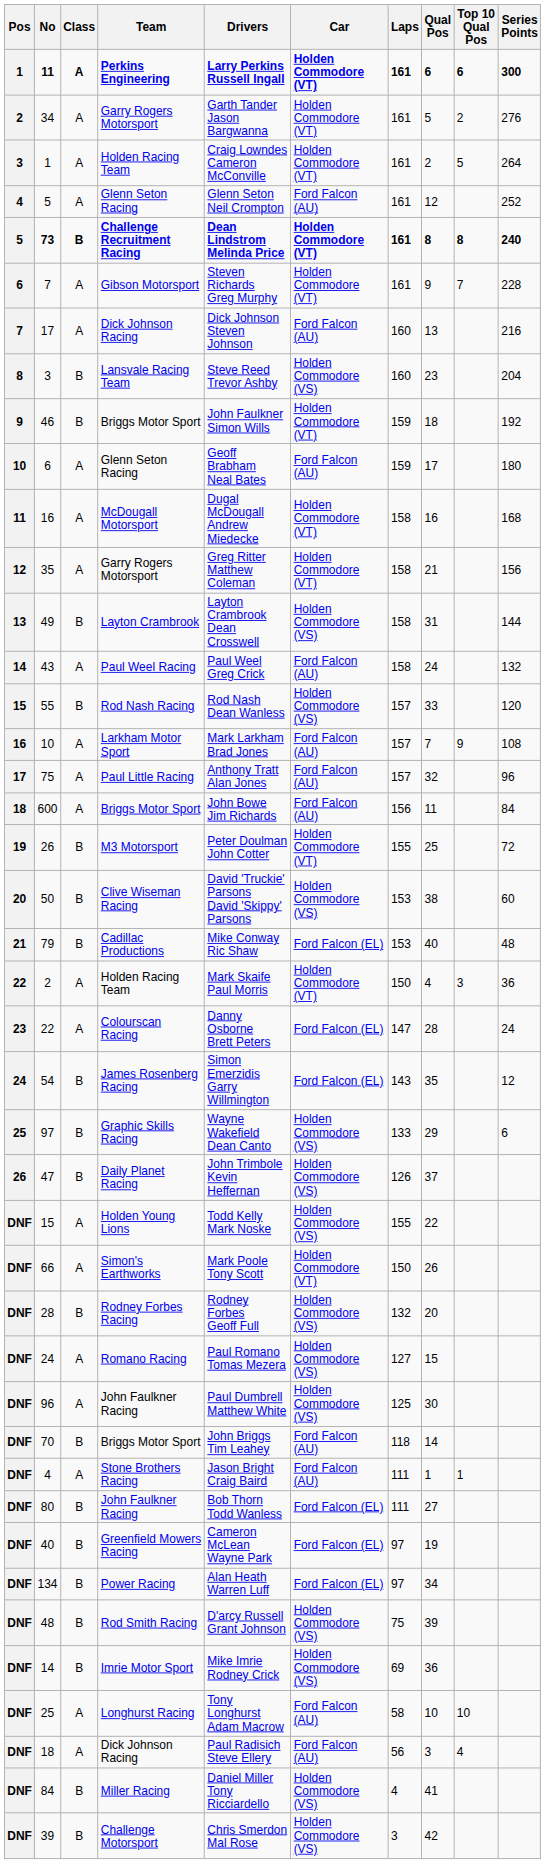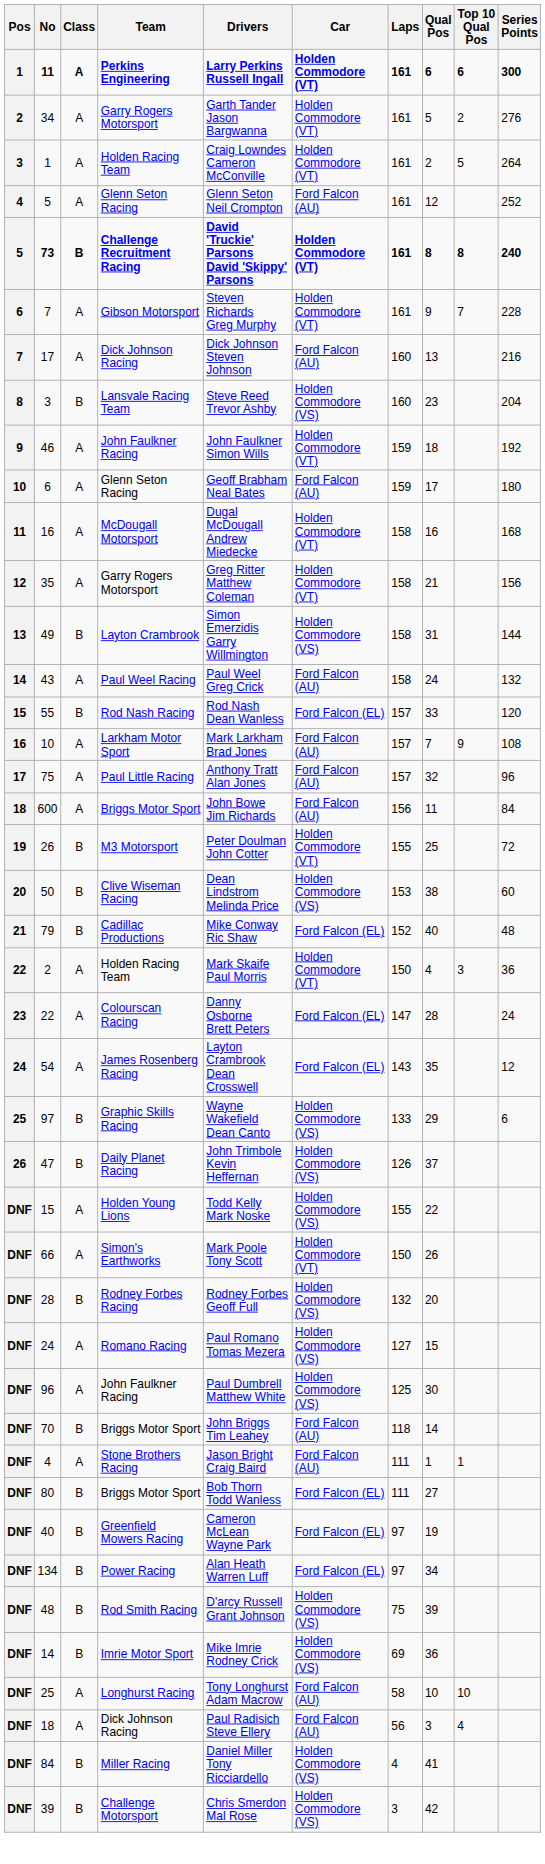 <table class="wikitable" style="font-size: 85%;">
 <tr>
 <th>Pos</th>
 <th>No</th>
 <th>Class</th>
 <th>Team</th>
 <th>Drivers</th>
 <th>Car</th>
 <th>Laps</th>
 <th>Qual<br>Pos</th>
 <th>Top 10 Qual <br>Pos</th>
 <th>Series<br>Points</th>
 </tr>
 <tr style="font-weight:bold">
 <th>1</th>
 <td align="center">11</td>
 <td align="center">A</td>
 <td><a href='#'>Perkins Engineering</a></td>
 <td> <a href='#'>Larry Perkins</a><br> <a href='#'>Russell Ingall</a></td>
 <td><a href='#'>Holden Commodore (VT)</a></td>
 <td>161</td>
 <td>6</td>
 <td>6</td>
 <td>300</td>
 </tr>
 <tr>
 <th>2</th>
 <td align="center">34</td>
 <td align="center">A</td>
 <td><a href='#'>Garry Rogers Motorsport</a></td>
 <td> <a href='#'>Garth Tander</a><br> <a href='#'>Jason Bargwanna</a></td>
 <td><a href='#'>Holden Commodore (VT)</a></td>
 <td>161</td>
 <td>5</td>
 <td>2</td>
 <td>276</td>
 </tr>
 <tr>
 <th>3</th>
 <td align="center">1</td>
 <td align="center">A</td>
 <td><a href='#'>Holden Racing Team</a></td>
 <td> <a href='#'>Craig Lowndes</a><br> <a href='#'>Cameron McConville</a></td>
 <td><a href='#'>Holden Commodore (VT)</a></td>
 <td>161</td>
 <td>2</td>
 <td>5</td>
 <td>264</td>
 </tr>
 <tr>
 <th>4</th>
 <td align="center">5</td>
 <td align="center">A</td>
 <td><a href='#'>Glenn Seton Racing</a></td>
 <td> <a href='#'>Glenn Seton</a><br> <a href='#'>Neil Crompton</a></td>
 <td><a href='#'>Ford Falcon (AU)</a></td>
 <td>161</td>
 <td>12</td>
 <td></td>
 <td>252</td>
 </tr>
 <tr style="font-weight:bold">
 <th>5</th>
 <td align="center">73</td>
 <td align="center">B</td>
 <td><a href='#'>Challenge Recruitment Racing</a></td>
-<td> <a href='#'>Dean Lindstrom</a><br> <a href='#'>Melinda Price</a></td>
+<td> <a href='#'>David 'Truckie' Parsons</a><br> <a href='#'>David 'Skippy' Parsons</a></td>
 <td><a href='#'>Holden Commodore (VT)</a></td>
 <td>161</td>
 <td>8</td>
 <td>8</td>
 <td>240</td>
 </tr>
 <tr>
 <th>6</th>
 <td align="center">7</td>
 <td align="center">A</td>
 <td><a href='#'>Gibson Motorsport</a></td>
 <td> <a href='#'>Steven Richards</a><br> <a href='#'>Greg Murphy</a></td>
 <td><a href='#'>Holden Commodore (VT)</a></td>
 <td>161</td>
 <td>9</td>
 <td>7</td>
 <td>228</td>
 </tr>
 <tr>
 <th>7</th>
 <td align="center">17</td>
 <td align="center">A</td>
 <td><a href='#'>Dick Johnson Racing</a></td>
 <td> <a href='#'>Dick Johnson</a><br> <a href='#'>Steven Johnson</a></td>
 <td><a href='#'>Ford Falcon (AU)</a></td>
 <td>160</td>
 <td>13</td>
 <td></td>
 <td>216</td>
 </tr>
 <tr>
 <th>8</th>
 <td align="center">3</td>
 <td align="center">B</td>
 <td><a href='#'>Lansvale Racing Team</a></td>
 <td> <a href='#'>Steve Reed</a><br> <a href='#'>Trevor Ashby</a></td>
 <td><a href='#'>Holden Commodore (VS)</a></td>
 <td>160</td>
 <td>23</td>
 <td></td>
 <td>204</td>
 </tr>
 <tr>
 <th>9</th>
 <td align="center">46</td>
-<td align="center">B</td>
-<td>Briggs Motor Sport</td>
+<td align="center">A</td>
+<td><a href='#'>John Faulkner Racing</a></td>
 <td> <a href='#'>John Faulkner</a><br> <a href='#'>Simon Wills</a></td>
 <td><a href='#'>Holden Commodore (VT)</a></td>
 <td>159</td>
 <td>18</td>
 <td></td>
 <td>192</td>
 </tr>
 <tr>
 <th>10</th>
 <td align="center">6</td>
 <td align="center">A</td>
 <td>Glenn Seton Racing</td>
 <td> <a href='#'>Geoff Brabham</a><br> <a href='#'>Neal Bates</a></td>
 <td><a href='#'>Ford Falcon (AU)</a></td>
 <td>159</td>
 <td>17</td>
 <td></td>
 <td>180</td>
 </tr>
 <tr>
 <th>11</th>
 <td align="center">16</td>
 <td align="center">A</td>
 <td><a href='#'>McDougall Motorsport</a></td>
 <td> <a href='#'>Dugal McDougall</a><br> <a href='#'>Andrew Miedecke</a></td>
 <td><a href='#'>Holden Commodore (VT)</a></td>
 <td>158</td>
 <td>16</td>
 <td></td>
 <td>168</td>
 </tr>
 <tr>
 <th>12</th>
 <td align="center">35</td>
 <td align="center">A</td>
 <td>Garry Rogers Motorsport</td>
 <td> <a href='#'>Greg Ritter</a><br> <a href='#'>Matthew Coleman</a></td>
 <td><a href='#'>Holden Commodore (VT)</a></td>
 <td>158</td>
 <td>21</td>
 <td></td>
 <td>156</td>
 </tr>
 <tr>
 <th>13</th>
 <td align="center">49</td>
 <td align="center">B</td>
 <td><a href='#'>Layton Crambrook</a></td>
-<td> <a href='#'>Layton Crambrook</a><br> <a href='#'>Dean Crosswell</a></td>
+<td> <a href='#'>Simon Emerzidis</a><br> <a href='#'>Garry Willmington</a></td>
 <td><a href='#'>Holden Commodore (VS)</a></td>
 <td>158</td>
 <td>31</td>
 <td></td>
 <td>144</td>
 </tr>
 <tr>
 <th>14</th>
 <td align="center">43</td>
 <td align="center">A</td>
 <td><a href='#'>Paul Weel Racing</a></td>
 <td> <a href='#'>Paul Weel</a><br> <a href='#'>Greg Crick</a></td>
 <td><a href='#'>Ford Falcon (AU)</a></td>
 <td>158</td>
 <td>24</td>
 <td></td>
 <td>132</td>
 </tr>
 <tr>
 <th>15</th>
 <td align="center">55</td>
 <td align="center">B</td>
 <td><a href='#'>Rod Nash Racing</a></td>
 <td> <a href='#'>Rod Nash</a><br> <a href='#'>Dean Wanless</a></td>
-<td><a href='#'>Holden Commodore (VS)</a></td>
+<td><a href='#'>Ford Falcon (EL)</a></td>
 <td>157</td>
 <td>33</td>
 <td></td>
 <td>120</td>
 </tr>
 <tr>
 <th>16</th>
 <td align="center">10</td>
 <td align="center">A</td>
 <td><a href='#'>Larkham Motor Sport</a></td>
 <td> <a href='#'>Mark Larkham</a><br> <a href='#'>Brad Jones</a></td>
 <td><a href='#'>Ford Falcon (AU)</a></td>
 <td>157</td>
 <td>7</td>
 <td>9</td>
 <td>108</td>
 </tr>
 <tr>
 <th>17</th>
 <td align="center">75</td>
 <td align="center">A</td>
 <td><a href='#'>Paul Little Racing</a></td>
 <td> <a href='#'>Anthony Tratt</a><br> <a href='#'>Alan Jones</a></td>
 <td><a href='#'>Ford Falcon (AU)</a></td>
 <td>157</td>
 <td>32</td>
 <td></td>
 <td>96</td>
 </tr>
 <tr>
 <th>18</th>
 <td align="center">600</td>
 <td align="center">A</td>
 <td><a href='#'>Briggs Motor Sport</a></td>
 <td> <a href='#'>John Bowe</a><br> <a href='#'>Jim Richards</a></td>
 <td><a href='#'>Ford Falcon (AU)</a></td>
 <td>156</td>
 <td>11</td>
 <td></td>
 <td>84</td>
 </tr>
 <tr>
 <th>19</th>
 <td align="center">26</td>
 <td align="center">B</td>
 <td><a href='#'>M3 Motorsport</a></td>
 <td> <a href='#'>Peter Doulman</a><br> <a href='#'>John Cotter</a></td>
 <td><a href='#'>Holden Commodore (VT)</a></td>
 <td>155</td>
 <td>25</td>
 <td></td>
 <td>72</td>
 </tr>
 <tr>
 <th>20</th>
 <td align="center">50</td>
 <td align="center">B</td>
 <td><a href='#'>Clive Wiseman Racing</a></td>
-<td> <a href='#'>David 'Truckie' Parsons</a><br> <a href='#'>David 'Skippy' Parsons</a></td>
+<td> <a href='#'>Dean Lindstrom</a><br> <a href='#'>Melinda Price</a></td>
 <td><a href='#'>Holden Commodore (VS)</a></td>
 <td>153</td>
 <td>38</td>
 <td></td>
 <td>60</td>
 </tr>
 <tr>
 <th>21</th>
 <td align="center">79</td>
 <td align="center">B</td>
 <td><a href='#'>Cadillac Productions</a></td>
 <td> <a href='#'>Mike Conway</a><br> <a href='#'>Ric Shaw</a></td>
 <td><a href='#'>Ford Falcon (EL)</a></td>
-<td>153</td>
+<td>152</td>
 <td>40</td>
 <td></td>
 <td>48</td>
 </tr>
 <tr>
 <th>22</th>
 <td align="center">2</td>
 <td align="center">A</td>
 <td>Holden Racing Team</td>
 <td> <a href='#'>Mark Skaife</a><br> <a href='#'>Paul Morris</a></td>
 <td><a href='#'>Holden Commodore (VT)</a></td>
 <td>150</td>
 <td>4</td>
 <td>3</td>
 <td>36</td>
 </tr>
 <tr>
 <th>23</th>
 <td align="center">22</td>
 <td align="center">A</td>
 <td><a href='#'>Colourscan Racing</a></td>
 <td> <a href='#'>Danny Osborne</a><br> <a href='#'>Brett Peters</a></td>
 <td><a href='#'>Ford Falcon (EL)</a></td>
 <td>147</td>
 <td>28</td>
 <td></td>
 <td>24</td>
 </tr>
 <tr>
 <th>24</th>
 <td align="center">54</td>
-<td align="center">B</td>
+<td align="center">A</td>
 <td><a href='#'>James Rosenberg Racing</a></td>
-<td> <a href='#'>Simon Emerzidis</a><br> <a href='#'>Garry Willmington</a></td>
+<td> <a href='#'>Layton Crambrook</a><br> <a href='#'>Dean Crosswell</a></td>
 <td><a href='#'>Ford Falcon (EL)</a></td>
 <td>143</td>
 <td>35</td>
 <td></td>
 <td>12</td>
 </tr>
 <tr>
 <th>25</th>
 <td align="center">97</td>
 <td align="center">B</td>
 <td><a href='#'>Graphic Skills Racing</a></td>
 <td> <a href='#'>Wayne Wakefield</a><br> <a href='#'>Dean Canto</a></td>
 <td><a href='#'>Holden Commodore (VS)</a></td>
 <td>133</td>
 <td>29</td>
 <td></td>
 <td>6</td>
 </tr>
 <tr>
 <th>26</th>
 <td align="center">47</td>
 <td align="center">B</td>
 <td><a href='#'>Daily Planet Racing</a></td>
 <td> <a href='#'>John Trimbole</a><br> <a href='#'>Kevin Heffernan</a></td>
 <td><a href='#'>Holden Commodore (VS)</a></td>
 <td>126</td>
 <td>37</td>
 <td></td>
 <td></td>
 </tr>
 <tr>
 <th>DNF</th>
 <td align="center">15</td>
 <td align="center">A</td>
 <td><a href='#'>Holden Young Lions</a></td>
 <td> <a href='#'>Todd Kelly</a><br> <a href='#'>Mark Noske</a></td>
 <td><a href='#'>Holden Commodore (VS)</a></td>
 <td>155</td>
 <td>22</td>
 <td></td>
 <td></td>
 </tr>
 <tr>
 <th>DNF</th>
 <td align="center">66</td>
 <td align="center">A</td>
 <td><a href='#'>Simon's Earthworks</a></td>
 <td> <a href='#'>Mark Poole</a><br> <a href='#'>Tony Scott</a></td>
 <td><a href='#'>Holden Commodore (VT)</a></td>
 <td>150</td>
 <td>26</td>
 <td></td>
 <td></td>
 </tr>
 <tr>
 <th>DNF</th>
 <td align="center">28</td>
 <td align="center">B</td>
 <td><a href='#'>Rodney Forbes Racing</a></td>
 <td> <a href='#'>Rodney Forbes</a><br> <a href='#'>Geoff Full</a></td>
 <td><a href='#'>Holden Commodore (VS)</a></td>
 <td>132</td>
 <td>20</td>
 <td></td>
 <td></td>
 </tr>
 <tr>
 <th>DNF</th>
 <td align="center">24</td>
 <td align="center">A</td>
 <td><a href='#'>Romano Racing</a></td>
 <td> <a href='#'>Paul Romano</a><br> <a href='#'>Tomas Mezera</a></td>
 <td><a href='#'>Holden Commodore (VS)</a></td>
 <td>127</td>
 <td>15</td>
 <td></td>
 <td></td>
 </tr>
 <tr>
 <th>DNF</th>
 <td align="center">96</td>
 <td align="center">A</td>
 <td>John Faulkner Racing</td>
 <td> <a href='#'>Paul Dumbrell</a><br> <a href='#'>Matthew White</a></td>
 <td><a href='#'>Holden Commodore (VS)</a></td>
 <td>125</td>
 <td>30</td>
 <td></td>
 <td></td>
 </tr>
 <tr>
 <th>DNF</th>
 <td align="center">70</td>
 <td align="center">B</td>
 <td>Briggs Motor Sport</td>
 <td> <a href='#'>John Briggs</a><br> <a href='#'>Tim Leahey</a></td>
 <td><a href='#'>Ford Falcon (AU)</a></td>
 <td>118</td>
 <td>14</td>
 <td></td>
 <td></td>
 </tr>
 <tr>
 <th>DNF</th>
 <td align="center">4</td>
 <td align="center">A</td>
 <td><a href='#'>Stone Brothers Racing</a></td>
 <td> <a href='#'>Jason Bright</a><br> <a href='#'>Craig Baird</a></td>
 <td><a href='#'>Ford Falcon (AU)</a></td>
 <td>111</td>
 <td>1</td>
 <td>1</td>
 <td></td>
 </tr>
 <tr>
 <th>DNF</th>
 <td align="center">80</td>
 <td align="center">B</td>
-<td><a href='#'>John Faulkner Racing</a></td>
+<td>Briggs Motor Sport</td>
 <td> <a href='#'>Bob Thorn</a><br> <a href='#'>Todd Wanless</a></td>
 <td><a href='#'>Ford Falcon (EL)</a></td>
 <td>111</td>
 <td>27</td>
 <td></td>
 <td></td>
 </tr>
 <tr>
 <th>DNF</th>
 <td align="center">40</td>
 <td align="center">B</td>
 <td><a href='#'>Greenfield Mowers Racing</a></td>
 <td> <a href='#'>Cameron McLean</a><br> <a href='#'>Wayne Park</a></td>
 <td><a href='#'>Ford Falcon (EL)</a></td>
 <td>97</td>
 <td>19</td>
 <td></td>
 <td></td>
 </tr>
 <tr>
 <th>DNF</th>
 <td align="center">134</td>
 <td align="center">B</td>
 <td><a href='#'>Power Racing</a></td>
 <td> <a href='#'>Alan Heath</a><br> <a href='#'>Warren Luff</a></td>
 <td><a href='#'>Ford Falcon (EL)</a></td>
 <td>97</td>
 <td>34</td>
 <td></td>
 <td></td>
 </tr>
 <tr>
 <th>DNF</th>
 <td align="center">48</td>
 <td align="center">B</td>
 <td><a href='#'>Rod Smith Racing</a></td>
 <td> <a href='#'>D'arcy Russell</a><br> <a href='#'>Grant Johnson</a></td>
 <td><a href='#'>Holden Commodore (VS)</a></td>
 <td>75</td>
 <td>39</td>
 <td></td>
 <td></td>
 </tr>
 <tr>
 <th>DNF</th>
 <td align="center">14</td>
 <td align="center">B</td>
 <td><a href='#'>Imrie Motor Sport</a></td>
 <td> <a href='#'>Mike Imrie</a><br> <a href='#'>Rodney Crick</a></td>
 <td><a href='#'>Holden Commodore (VS)</a></td>
 <td>69</td>
 <td>36</td>
 <td></td>
 <td></td>
 </tr>
 <tr>
 <th>DNF</th>
 <td align="center">25</td>
 <td align="center">A</td>
 <td><a href='#'>Longhurst Racing</a></td>
 <td> <a href='#'>Tony Longhurst</a><br> <a href='#'>Adam Macrow</a></td>
 <td><a href='#'>Ford Falcon (AU)</a></td>
 <td>58</td>
 <td>10</td>
 <td>10</td>
 <td></td>
 </tr>
 <tr>
 <th>DNF</th>
 <td align="center">18</td>
 <td align="center">A</td>
 <td>Dick Johnson Racing</td>
 <td> <a href='#'>Paul Radisich</a><br> <a href='#'>Steve Ellery</a></td>
 <td><a href='#'>Ford Falcon (AU)</a></td>
 <td>56</td>
 <td>3</td>
 <td>4</td>
 <td></td>
 </tr>
 <tr>
 <th>DNF</th>
 <td align="center">84</td>
 <td align="center">B</td>
 <td><a href='#'>Miller Racing</a></td>
 <td> <a href='#'>Daniel Miller</a><br> <a href='#'>Tony Ricciardello</a></td>
 <td><a href='#'>Holden Commodore (VS)</a></td>
 <td>4</td>
 <td>41</td>
 <td></td>
 <td></td>
 </tr>
 <tr>
 <th>DNF</th>
 <td align="center">39</td>
 <td align="center">B</td>
 <td><a href='#'>Challenge Motorsport</a></td>
 <td> <a href='#'>Chris Smerdon</a><br> <a href='#'>Mal Rose</a></td>
 <td><a href='#'>Holden Commodore (VS)</a></td>
 <td>3</td>
 <td>42</td>
 <td></td>
 <td></td>
 </tr>
 </table>
